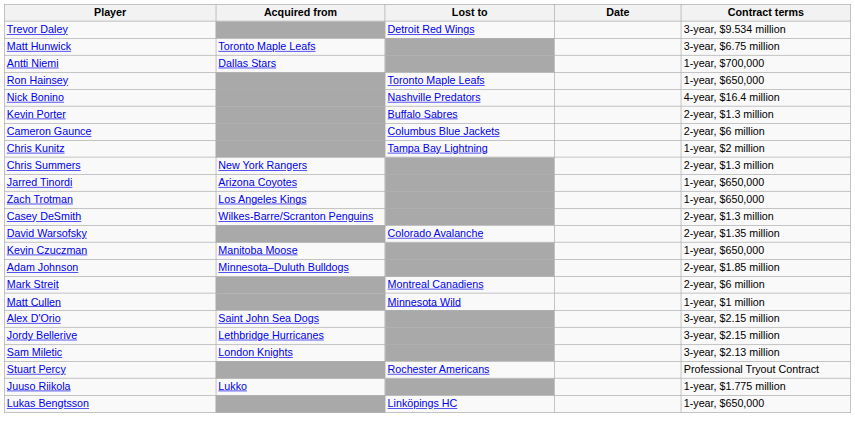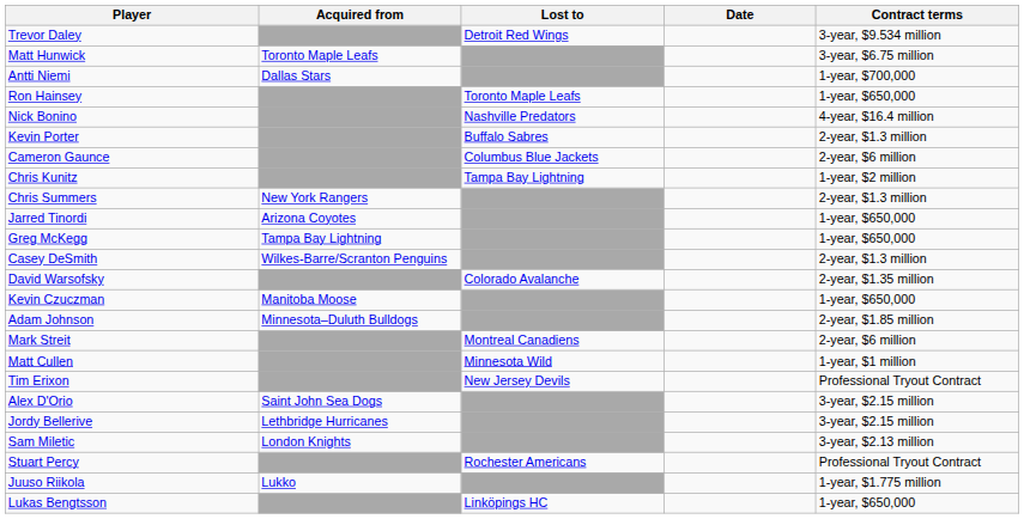 <table class="wikitable" style="width:100%;">
 <tr style="text-align:center; background:#ddd;">
 <th style="width:25%;">Player</th>
 <th style="width:20%;">Acquired from</th>
 <th style="width:20%;">Lost to</th>
 <th style="width:15%;">Date</th>
 <th style="width:20%;">Contract terms</th>
 </tr>
 <tr>
 <td><a href='#'>Trevor Daley</a></td>
 <td style="background:darkgray;"></td>
 <td><a href='#'>Detroit Red Wings</a></td>
 <td></td>
 <td>3-year, $9.534 million</td>
 </tr>
 <tr>
 <td><a href='#'>Matt Hunwick</a></td>
 <td><a href='#'>Toronto Maple Leafs</a></td>
 <td style="background:darkgray;"></td>
 <td></td>
 <td>3-year, $6.75 million</td>
 </tr>
 <tr>
 <td><a href='#'>Antti Niemi</a></td>
 <td><a href='#'>Dallas Stars</a></td>
 <td style="background:darkgray;"></td>
 <td></td>
 <td>1-year, $700,000</td>
 </tr>
 <tr>
 <td><a href='#'>Ron Hainsey</a></td>
 <td style="background:darkgray;"></td>
 <td><a href='#'>Toronto Maple Leafs</a></td>
 <td></td>
 <td>1-year, $650,000</td>
 </tr>
 <tr>
 <td><a href='#'>Nick Bonino</a></td>
 <td style="background:darkgray;"></td>
 <td><a href='#'>Nashville Predators</a></td>
 <td></td>
 <td>4-year, $16.4 million</td>
 </tr>
 <tr>
 <td><a href='#'>Kevin Porter</a></td>
 <td style="background:darkgray;"></td>
 <td><a href='#'>Buffalo Sabres</a></td>
 <td></td>
 <td>2-year, $1.3 million</td>
 </tr>
 <tr>
 <td><a href='#'>Cameron Gaunce</a></td>
 <td style="background:darkgray;"></td>
 <td><a href='#'>Columbus Blue Jackets</a></td>
 <td></td>
 <td>2-year, $6 million</td>
 </tr>
 <tr>
 <td><a href='#'>Chris Kunitz</a></td>
 <td style="background:darkgray;"></td>
 <td><a href='#'>Tampa Bay Lightning</a></td>
 <td></td>
 <td>1-year, $2 million</td>
 </tr>
 <tr>
 <td><a href='#'>Chris Summers</a></td>
 <td><a href='#'>New York Rangers</a></td>
 <td style="background:darkgray;"></td>
 <td></td>
 <td>2-year, $1.3 million</td>
 </tr>
 <tr>
 <td><a href='#'>Jarred Tinordi</a></td>
 <td><a href='#'>Arizona Coyotes</a></td>
 <td style="background:darkgray;"></td>
 <td></td>
 <td>1-year, $650,000</td>
 </tr>
 <tr>
-<td><a href='#'>Zach Trotman</a></td>
-<td><a href='#'>Los Angeles Kings</a></td>
+<td><a href='#'>Greg McKegg</a></td>
+<td><a href='#'>Tampa Bay Lightning</a></td>
 <td style="background:darkgray;"></td>
 <td></td>
 <td>1-year, $650,000</td>
 </tr>
 <tr>
 <td><a href='#'>Casey DeSmith</a></td>
 <td><a href='#'>Wilkes-Barre/Scranton Penguins</a></td>
 <td style="background:darkgray;"></td>
 <td></td>
 <td>2-year, $1.3 million</td>
 </tr>
 <tr>
 <td><a href='#'>David Warsofsky</a></td>
 <td style="background:darkgray;"></td>
 <td><a href='#'>Colorado Avalanche</a></td>
 <td></td>
 <td>2-year, $1.35 million</td>
 </tr>
 <tr>
 <td><a href='#'>Kevin Czuczman</a></td>
 <td><a href='#'>Manitoba Moose</a></td>
 <td style="background:darkgray;"></td>
 <td></td>
 <td>1-year, $650,000</td>
 </tr>
 <tr>
 <td><a href='#'>Adam Johnson</a></td>
 <td><a href='#'>Minnesota–Duluth Bulldogs</a></td>
 <td style="background:darkgray;"></td>
 <td></td>
 <td>2-year, $1.85 million</td>
 </tr>
 <tr>
 <td><a href='#'>Mark Streit</a></td>
 <td style="background:darkgray;"></td>
 <td><a href='#'>Montreal Canadiens</a></td>
 <td></td>
 <td>2-year, $6 million</td>
 </tr>
 <tr>
 <td><a href='#'>Matt Cullen</a></td>
 <td style="background:darkgray;"></td>
 <td><a href='#'>Minnesota Wild</a></td>
 <td></td>
 <td>1-year, $1 million</td>
 </tr>
 <tr>
+<td><a href='#'>Tim Erixon</a></td>
+<td style="background:darkgray;"></td>
+<td><a href='#'>New Jersey Devils</a></td>
+<td></td>
+<td>Professional Tryout Contract</td>
+</tr>
+<tr>
 <td><a href='#'>Alex D'Orio</a></td>
 <td><a href='#'>Saint John Sea Dogs</a></td>
 <td style="background:darkgray;"></td>
 <td></td>
 <td>3-year, $2.15 million</td>
 </tr>
 <tr>
 <td><a href='#'>Jordy Bellerive</a></td>
 <td><a href='#'>Lethbridge Hurricanes</a></td>
 <td style="background:darkgray;"></td>
 <td></td>
 <td>3-year, $2.15 million</td>
 </tr>
 <tr>
 <td><a href='#'>Sam Miletic</a></td>
 <td><a href='#'>London Knights</a></td>
 <td style="background:darkgray;"></td>
 <td></td>
 <td>3-year, $2.13 million</td>
 </tr>
 <tr>
 <td><a href='#'>Stuart Percy</a></td>
 <td style="background:darkgray;"></td>
 <td><a href='#'>Rochester Americans</a></td>
 <td></td>
 <td>Professional Tryout Contract</td>
 </tr>
 <tr>
 <td><a href='#'>Juuso Riikola</a></td>
 <td><a href='#'>Lukko</a></td>
 <td style="background:darkgray;"></td>
 <td></td>
 <td>1-year, $1.775 million</td>
 </tr>
 <tr>
 <td><a href='#'>Lukas Bengtsson</a></td>
 <td style="background:darkgray;"></td>
 <td><a href='#'>Linköpings HC</a></td>
 <td></td>
 <td>1-year, $650,000</td>
 </tr>
 </table>
